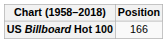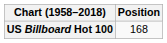 <table class="wikitable plainrowheaders" style="text-align:center">
 <tr>
 <th scope="col">Chart (1958–2018)</th>
 <th scope="col">Position</th>
 </tr>
 <tr>
 <th scope="row">US <em>Billboard</em> Hot 100</th>
-<td>166</td>
+<td>168</td>
 </tr>
 </table>
